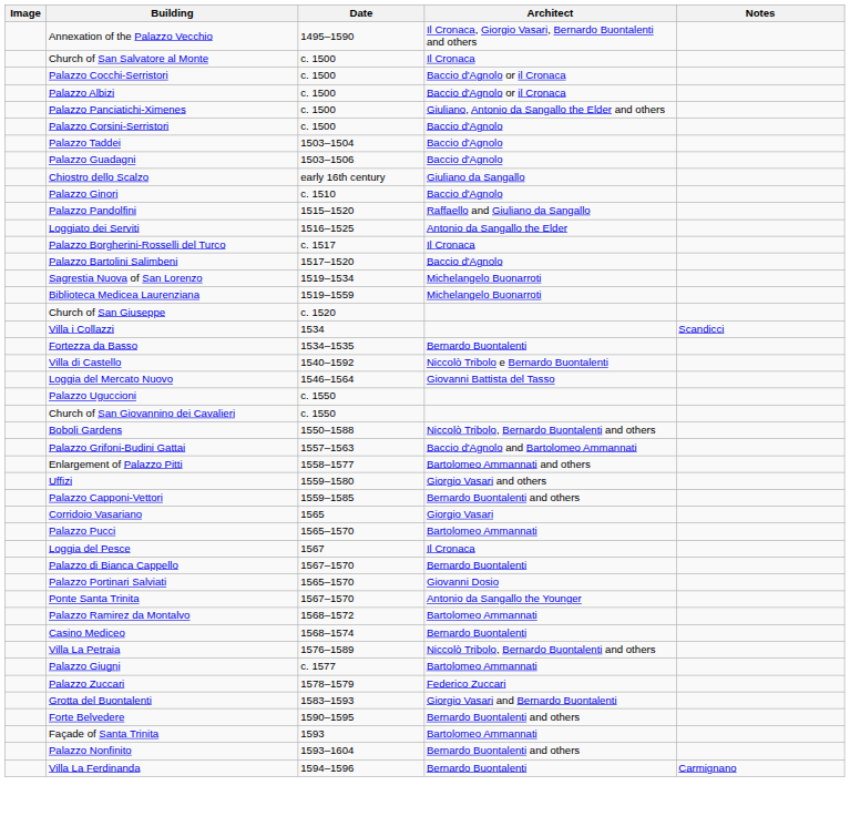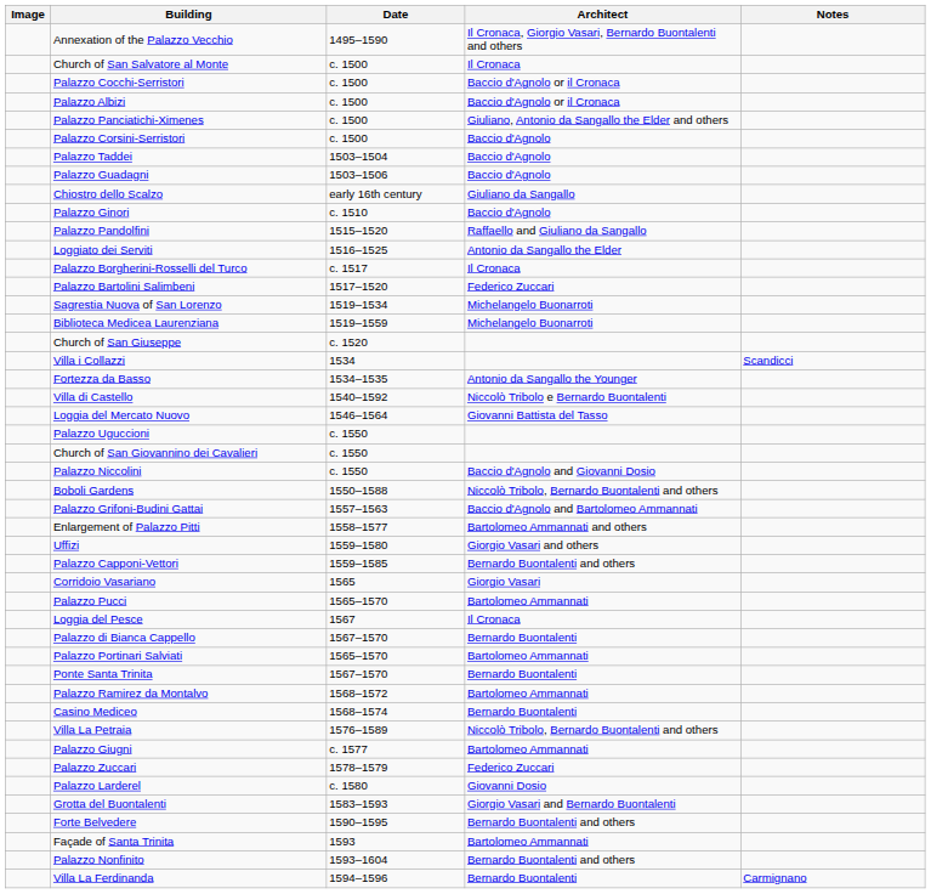 <table class="wikitable" width="100%">
 <tr>
 <th style="width:55px">Image</th>
 <th style="width:30%">Building</th>
 <th style="width:15%">Date</th>
 <th style="width:30%">Architect</th>
 <th>Notes</th>
 </tr>
 <tr>
 <td></td>
 <td>Annexation of the <a href='#'>Palazzo Vecchio</a></td>
 <td>1495–1590</td>
 <td><a href='#'>Il Cronaca</a>, <a href='#'>Giorgio Vasari</a>, <a href='#'>Bernardo Buontalenti</a> and others</td>
 <td></td>
 </tr>
 <tr>
 <td></td>
 <td>Church of <a href='#'>San Salvatore al Monte</a></td>
 <td>c. 1500</td>
 <td><a href='#'>Il Cronaca</a></td>
 <td></td>
 </tr>
 <tr>
 <td></td>
 <td><a href='#'>Palazzo Cocchi-Serristori</a></td>
 <td>c. 1500</td>
 <td><a href='#'>Baccio d'Agnolo</a> or <a href='#'>il Cronaca</a></td>
 <td></td>
 </tr>
 <tr>
 <td></td>
 <td><a href='#'>Palazzo Albizi</a></td>
 <td>c. 1500</td>
 <td><a href='#'>Baccio d'Agnolo</a> or <a href='#'>il Cronaca</a></td>
 <td></td>
 </tr>
 <tr>
 <td></td>
 <td><a href='#'>Palazzo Panciatichi-Ximenes</a></td>
 <td>c. 1500</td>
 <td><a href='#'>Giuliano</a>, <a href='#'>Antonio da Sangallo the Elder</a> and others</td>
 <td></td>
 </tr>
 <tr>
 <td></td>
 <td><a href='#'>Palazzo Corsini-Serristori</a></td>
 <td>c. 1500</td>
 <td><a href='#'>Baccio d'Agnolo</a></td>
 <td></td>
 </tr>
 <tr>
 <td></td>
 <td><a href='#'>Palazzo Taddei</a></td>
 <td>1503–1504</td>
 <td><a href='#'>Baccio d'Agnolo</a></td>
 <td></td>
 </tr>
 <tr>
 <td></td>
 <td><a href='#'>Palazzo Guadagni</a></td>
 <td>1503–1506</td>
 <td><a href='#'>Baccio d'Agnolo</a></td>
 <td></td>
 </tr>
 <tr>
 <td></td>
 <td><a href='#'>Chiostro dello Scalzo</a></td>
 <td>early 16th century</td>
 <td><a href='#'>Giuliano da Sangallo</a></td>
 <td></td>
 </tr>
 <tr>
 <td></td>
 <td><a href='#'>Palazzo Ginori</a></td>
 <td>c. 1510</td>
 <td><a href='#'>Baccio d'Agnolo</a></td>
 <td></td>
 </tr>
 <tr>
 <td></td>
 <td><a href='#'>Palazzo Pandolfini</a></td>
 <td>1515–1520</td>
 <td><a href='#'>Raffaello</a> and <a href='#'>Giuliano da Sangallo</a></td>
 <td></td>
 </tr>
 <tr>
 <td></td>
 <td><a href='#'>Loggiato dei Serviti</a></td>
 <td>1516–1525</td>
 <td><a href='#'>Antonio da Sangallo the Elder</a></td>
 <td></td>
 </tr>
 <tr>
 <td></td>
 <td><a href='#'>Palazzo Borgherini-Rosselli del Turco</a></td>
 <td>c. 1517</td>
 <td><a href='#'>Il Cronaca</a></td>
 <td></td>
 </tr>
 <tr>
 <td></td>
 <td><a href='#'>Palazzo Bartolini Salimbeni</a></td>
 <td>1517–1520</td>
-<td><a href='#'>Baccio d'Agnolo</a></td>
+<td><a href='#'>Federico Zuccari</a></td>
 <td></td>
 </tr>
 <tr>
 <td></td>
 <td><a href='#'>Sagrestia Nuova</a> of <a href='#'>San Lorenzo</a></td>
 <td>1519–1534</td>
 <td><a href='#'>Michelangelo Buonarroti</a></td>
 <td></td>
 </tr>
 <tr>
 <td></td>
 <td><a href='#'>Biblioteca Medicea Laurenziana</a></td>
 <td>1519–1559</td>
 <td><a href='#'>Michelangelo Buonarroti</a></td>
 <td></td>
 </tr>
 <tr>
 <td></td>
 <td>Church of <a href='#'>San Giuseppe</a></td>
 <td>c. 1520</td>
 <td></td>
 <td></td>
 </tr>
 <tr>
 <td></td>
 <td><a href='#'>Villa i Collazzi</a></td>
 <td>1534</td>
 <td></td>
 <td><a href='#'>Scandicci</a></td>
 </tr>
 <tr>
 <td></td>
 <td><a href='#'>Fortezza da Basso</a></td>
 <td>1534–1535</td>
-<td><a href='#'>Bernardo Buontalenti</a></td>
+<td><a href='#'>Antonio da Sangallo the Younger</a></td>
 <td></td>
 </tr>
 <tr>
 <td></td>
 <td><a href='#'>Villa di Castello</a></td>
 <td>1540–1592</td>
 <td><a href='#'>Niccolò Tribolo</a> e <a href='#'>Bernardo Buontalenti</a></td>
 <td></td>
 </tr>
 <tr>
 <td></td>
 <td><a href='#'>Loggia del Mercato Nuovo</a></td>
 <td>1546–1564</td>
 <td><a href='#'>Giovanni Battista del Tasso</a></td>
 <td></td>
 </tr>
 <tr>
 <td></td>
 <td><a href='#'>Palazzo Uguccioni</a></td>
 <td>c. 1550</td>
 <td></td>
 <td></td>
 </tr>
 <tr>
 <td></td>
 <td>Church of <a href='#'>San Giovannino dei Cavalieri</a></td>
 <td>c. 1550</td>
 <td></td>
+<td></td>
+</tr>
+<tr>
+<td></td>
+<td><a href='#'>Palazzo Niccolini</a></td>
+<td>c. 1550</td>
+<td><a href='#'>Baccio d'Agnolo</a> and <a href='#'>Giovanni Dosio</a></td>
 <td></td>
 </tr>
 <tr>
 <td></td>
 <td><a href='#'>Boboli Gardens</a></td>
 <td>1550–1588</td>
 <td><a href='#'>Niccolò Tribolo</a>, <a href='#'>Bernardo Buontalenti</a> and others</td>
 <td></td>
 </tr>
 <tr>
 <td></td>
 <td><a href='#'>Palazzo Grifoni-Budini Gattai</a></td>
 <td>1557–1563</td>
 <td><a href='#'>Baccio d'Agnolo</a> and <a href='#'>Bartolomeo Ammannati</a></td>
 <td></td>
 </tr>
 <tr>
 <td></td>
 <td>Enlargement of <a href='#'>Palazzo Pitti</a></td>
 <td>1558–1577</td>
 <td><a href='#'>Bartolomeo Ammannati</a> and others</td>
 <td></td>
 </tr>
 <tr>
 <td></td>
 <td><a href='#'>Uffizi</a></td>
 <td>1559–1580</td>
 <td><a href='#'>Giorgio Vasari</a> and others</td>
 <td></td>
 </tr>
 <tr>
 <td></td>
 <td><a href='#'>Palazzo Capponi-Vettori</a></td>
 <td>1559–1585</td>
 <td><a href='#'>Bernardo Buontalenti</a> and others</td>
 <td></td>
 </tr>
 <tr>
 <td></td>
 <td><a href='#'>Corridoio Vasariano</a></td>
 <td>1565</td>
 <td><a href='#'>Giorgio Vasari</a></td>
 <td></td>
 </tr>
 <tr>
 <td></td>
 <td><a href='#'>Palazzo Pucci</a></td>
 <td>1565–1570</td>
 <td><a href='#'>Bartolomeo Ammannati</a></td>
 <td></td>
 </tr>
 <tr>
 <td></td>
 <td><a href='#'>Loggia del Pesce</a></td>
 <td>1567</td>
 <td><a href='#'>Il Cronaca</a></td>
 <td></td>
 </tr>
 <tr>
 <td></td>
 <td><a href='#'>Palazzo di Bianca Cappello</a></td>
 <td>1567–1570</td>
 <td><a href='#'>Bernardo Buontalenti</a></td>
 <td></td>
 </tr>
 <tr>
 <td></td>
 <td><a href='#'>Palazzo Portinari Salviati</a></td>
 <td>1565–1570</td>
-<td><a href='#'>Giovanni Dosio</a></td>
+<td><a href='#'>Bartolomeo Ammannati</a></td>
 <td></td>
 </tr>
 <tr>
 <td></td>
 <td><a href='#'>Ponte Santa Trinita</a></td>
 <td>1567–1570</td>
-<td><a href='#'>Antonio da Sangallo the Younger</a></td>
+<td><a href='#'>Bernardo Buontalenti</a></td>
 <td></td>
 </tr>
 <tr>
 <td></td>
 <td><a href='#'>Palazzo Ramirez da Montalvo</a></td>
 <td>1568–1572</td>
 <td><a href='#'>Bartolomeo Ammannati</a></td>
 <td></td>
 </tr>
 <tr>
 <td></td>
 <td><a href='#'>Casino Mediceo</a></td>
 <td>1568–1574</td>
 <td><a href='#'>Bernardo Buontalenti</a></td>
 <td></td>
 </tr>
 <tr>
 <td></td>
 <td><a href='#'>Villa La Petraia</a></td>
 <td>1576–1589</td>
 <td><a href='#'>Niccolò Tribolo</a>, <a href='#'>Bernardo Buontalenti</a> and others</td>
 <td></td>
 </tr>
 <tr>
 <td></td>
 <td><a href='#'>Palazzo Giugni</a></td>
 <td>c. 1577</td>
 <td><a href='#'>Bartolomeo Ammannati</a></td>
 <td></td>
 </tr>
 <tr>
 <td></td>
 <td><a href='#'>Palazzo Zuccari</a></td>
 <td>1578–1579</td>
 <td><a href='#'>Federico Zuccari</a></td>
 <td></td>
 </tr>
 <tr>
 <td></td>
+<td><a href='#'>Palazzo Larderel</a></td>
+<td>c. 1580</td>
+<td><a href='#'>Giovanni Dosio</a></td>
+<td></td>
+</tr>
+<tr>
+<td></td>
 <td><a href='#'>Grotta del Buontalenti</a></td>
 <td>1583–1593</td>
 <td><a href='#'>Giorgio Vasari</a> and <a href='#'>Bernardo Buontalenti</a></td>
 <td></td>
 </tr>
 <tr>
 <td></td>
 <td><a href='#'>Forte Belvedere</a></td>
 <td>1590–1595</td>
 <td><a href='#'>Bernardo Buontalenti</a> and others</td>
 <td></td>
 </tr>
 <tr>
 <td></td>
 <td>Façade of <a href='#'>Santa Trinita</a></td>
 <td>1593</td>
 <td><a href='#'>Bartolomeo Ammannati</a></td>
 <td></td>
 </tr>
 <tr>
 <td></td>
 <td><a href='#'>Palazzo Nonfinito</a></td>
 <td>1593–1604</td>
 <td><a href='#'>Bernardo Buontalenti</a> and others</td>
 <td></td>
 </tr>
 <tr>
 <td></td>
 <td><a href='#'>Villa La Ferdinanda</a></td>
 <td>1594–1596</td>
 <td><a href='#'>Bernardo Buontalenti</a></td>
 <td><a href='#'>Carmignano</a></td>
 </tr>
 </table>
